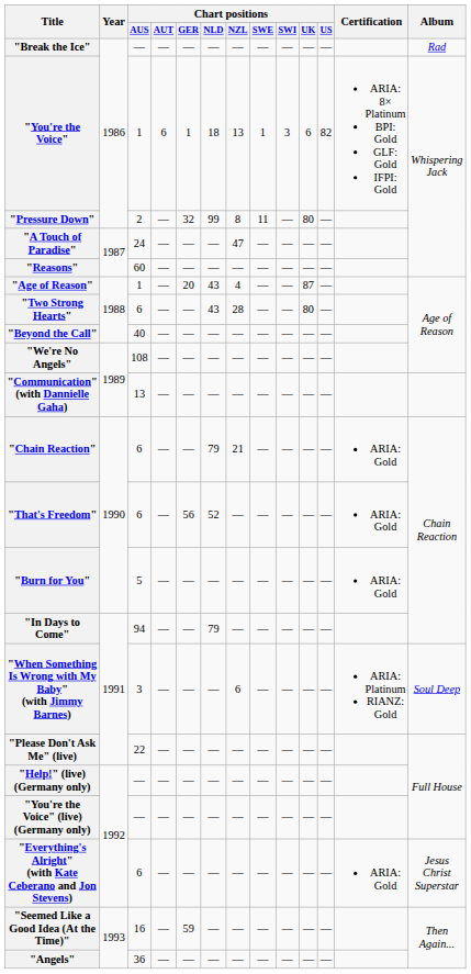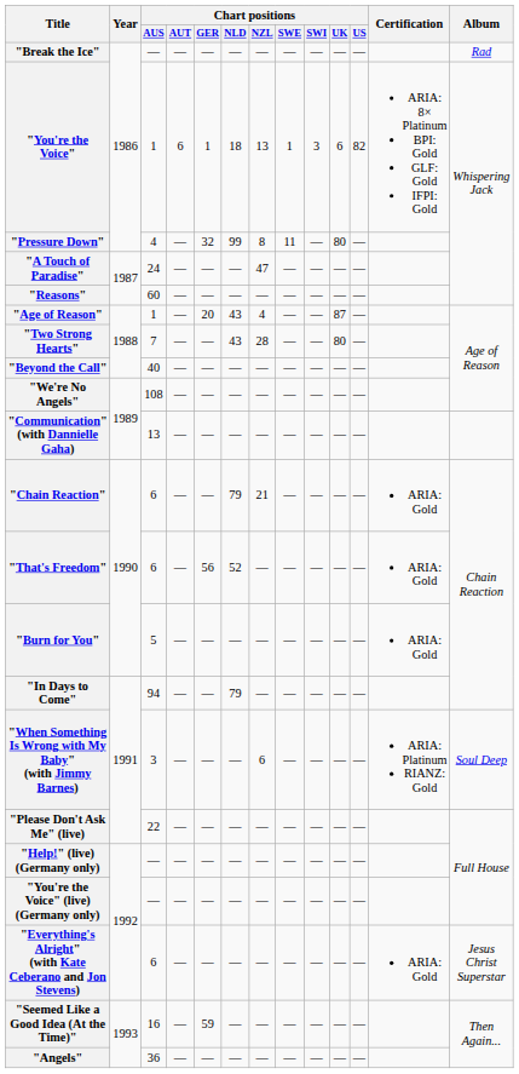 <table class="wikitable plainrowheaders" style="text-align:center;">
 <tr>
 <th rowspan="2">Title</th>
 <th rowspan="2">Year</th>
 <th colspan="9">Chart positions</th>
 <th rowspan="2">Certification</th>
 <th rowspan="2">Album</th>
 </tr>
 <tr>
 <th scope="col" style="width:3em;font-size:85%;"><a href='#'>AUS</a><br></th>
 <th scope="col" style="width:3em;font-size:85%;"><a href='#'>AUT</a><br></th>
 <th scope="col" style="width:3em;font-size:85%;"><a href='#'>GER</a><br></th>
 <th scope="col" style="width:3em;font-size:85%;"><a href='#'>NLD</a><br></th>
 <th scope="col" style="width:3em;font-size:85%;"><a href='#'>NZL</a><br></th>
 <th scope="col" style="width:3em;font-size:85%;"><a href='#'>SWE</a><br></th>
 <th scope="col" style="width:3em;font-size:85%;"><a href='#'>SWI</a><br></th>
 <th scope="col" style="width:3em;font-size:85%;"><a href='#'>UK</a><br></th>
 <th scope="col" style="width:3em;font-size:85%;"><a href='#'>US</a><br></th>
 </tr>
 <tr>
 <th scope="row">"Break the Ice"</th>
 <td rowspan="3">1986</td>
 <td>—</td>
 <td>—</td>
 <td>—</td>
 <td>—</td>
 <td>—</td>
 <td>—</td>
 <td>—</td>
 <td>—</td>
 <td>—</td>
 <td></td>
 <td><em><a href='#'>Rad</a></em></td>
 </tr>
 <tr>
 <th scope="row">"<a href='#'>You're the Voice</a>"</th>
 <td>1</td>
 <td>6</td>
 <td>1</td>
 <td>18</td>
 <td>13</td>
 <td>1</td>
 <td>3</td>
 <td>6</td>
 <td>82</td>
 <td><br><ul><li>ARIA: 8× Platinum</li><li>BPI: Gold</li><li>GLF: Gold</li><li>IFPI: Gold</li></ul></td>
 <td rowspan="4"><em>Whispering Jack</em></td>
 </tr>
 <tr>
 <th scope="row">"<a href='#'>Pressure Down</a>"</th>
-<td>2</td>
+<td>4</td>
 <td>—</td>
 <td>32</td>
 <td>99</td>
 <td>8</td>
 <td>11</td>
 <td>—</td>
 <td>80</td>
 <td>—</td>
 <td></td>
 </tr>
 <tr>
 <th scope="row">"<a href='#'>A Touch of Paradise</a>"</th>
 <td rowspan="2">1987</td>
 <td>24</td>
 <td>—</td>
 <td>—</td>
 <td>—</td>
 <td>47</td>
 <td>—</td>
 <td>—</td>
 <td>—</td>
 <td>—</td>
 <td></td>
 </tr>
 <tr>
 <th scope="row">"<a href='#'>Reasons</a>"</th>
 <td>60</td>
 <td>—</td>
 <td>—</td>
 <td>—</td>
 <td>—</td>
 <td>—</td>
 <td>—</td>
 <td>—</td>
 <td>—</td>
 <td></td>
 </tr>
 <tr>
 <th scope="row">"<a href='#'>Age of Reason</a>"</th>
 <td rowspan="3">1988</td>
 <td>1</td>
 <td>—</td>
 <td>20</td>
 <td>43</td>
 <td>4</td>
 <td>—</td>
 <td>—</td>
 <td>87</td>
 <td>—</td>
 <td></td>
 <td rowspan="4"><em>Age of Reason</em></td>
 </tr>
 <tr>
 <th scope="row">"<a href='#'>Two Strong Hearts</a>"</th>
-<td>6</td>
+<td>7</td>
 <td>—</td>
 <td>—</td>
 <td>43</td>
 <td>28</td>
 <td>—</td>
 <td>—</td>
 <td>80</td>
 <td>—</td>
 <td></td>
 </tr>
 <tr>
 <th scope="row">"<a href='#'>Beyond the Call</a>"</th>
 <td>40</td>
 <td>—</td>
 <td>—</td>
 <td>—</td>
 <td>—</td>
 <td>—</td>
 <td>—</td>
 <td>—</td>
 <td>—</td>
 <td></td>
 </tr>
 <tr>
 <th scope="row">"We're No Angels"</th>
 <td rowspan="2">1989</td>
 <td>108</td>
 <td>—</td>
 <td>—</td>
 <td>—</td>
 <td>—</td>
 <td>—</td>
 <td>—</td>
 <td>—</td>
 <td>—</td>
 <td></td>
 </tr>
 <tr>
 <th scope="row">"<a href='#'>Communication</a>" <br> (with <a href='#'>Dannielle Gaha</a>)</th>
 <td>13</td>
 <td>—</td>
 <td>—</td>
 <td>—</td>
 <td>—</td>
 <td>—</td>
 <td>—</td>
 <td>—</td>
 <td>—</td>
 <td></td>
 <td></td>
 </tr>
 <tr>
 <th scope="row">"<a href='#'>Chain Reaction</a>"</th>
 <td rowspan="3">1990</td>
 <td>6</td>
 <td>—</td>
 <td>—</td>
 <td>79</td>
 <td>21</td>
 <td>—</td>
 <td>—</td>
 <td>—</td>
 <td>—</td>
 <td><br><ul><li>ARIA: Gold</li></ul></td>
 <td rowspan="4"><em>Chain Reaction</em></td>
 </tr>
 <tr>
 <th scope="row">"<a href='#'>That's Freedom</a>"</th>
 <td>6</td>
 <td>—</td>
 <td>56</td>
 <td>52</td>
 <td>—</td>
 <td>—</td>
 <td>—</td>
 <td>—</td>
 <td>—</td>
 <td><br><ul><li>ARIA: Gold</li></ul></td>
 </tr>
 <tr>
 <th scope="row">"<a href='#'>Burn for You</a>"</th>
 <td>5</td>
 <td>—</td>
 <td>—</td>
 <td>—</td>
 <td>—</td>
 <td>—</td>
 <td>—</td>
 <td>—</td>
 <td>—</td>
 <td><br><ul><li>ARIA: Gold</li></ul></td>
 </tr>
 <tr>
 <th scope="row">"In Days to Come"</th>
 <td rowspan="3">1991</td>
 <td>94</td>
 <td>—</td>
 <td>—</td>
 <td>79</td>
 <td>—</td>
 <td>—</td>
 <td>—</td>
 <td>—</td>
 <td>—</td>
 <td></td>
 </tr>
 <tr>
 <th scope="row">"<a href='#'>When Something Is Wrong with My Baby</a>" <br> (with <a href='#'>Jimmy Barnes</a>)</th>
 <td>3</td>
 <td>—</td>
 <td>—</td>
 <td>—</td>
 <td>6</td>
 <td>—</td>
 <td>—</td>
 <td>—</td>
 <td>—</td>
 <td><br><ul><li>ARIA: Platinum</li><li>RIANZ: Gold</li></ul></td>
 <td><em><a href='#'>Soul Deep</a></em></td>
 </tr>
 <tr>
 <th scope="row">"Please Don't Ask Me" (live)</th>
 <td>22</td>
 <td>—</td>
 <td>—</td>
 <td>—</td>
 <td>—</td>
 <td>—</td>
 <td>—</td>
 <td>—</td>
 <td>—</td>
 <td></td>
 <td rowspan="3"><em>Full House</em></td>
 </tr>
 <tr>
 <th scope="row">"<a href='#'>Help!</a>" (live) <br> (Germany only)</th>
 <td rowspan="3">1992</td>
 <td>—</td>
 <td>—</td>
 <td>—</td>
 <td>—</td>
 <td>—</td>
 <td>—</td>
 <td>—</td>
 <td>—</td>
 <td>—</td>
 <td></td>
 </tr>
 <tr>
 <th scope="row">"You're the Voice" (live) <br> (Germany only)</th>
 <td>—</td>
 <td>—</td>
 <td>—</td>
 <td>—</td>
 <td>—</td>
 <td>—</td>
 <td>—</td>
 <td>—</td>
 <td>—</td>
 <td></td>
 </tr>
 <tr>
 <th scope="row">"<a href='#'>Everything's Alright</a>" <br> (with <a href='#'>Kate Ceberano</a> and <a href='#'>Jon Stevens</a>)</th>
 <td>6</td>
 <td>—</td>
 <td>—</td>
 <td>—</td>
 <td>—</td>
 <td>—</td>
 <td>—</td>
 <td>—</td>
 <td>—</td>
 <td><br><ul><li>ARIA: Gold</li></ul></td>
 <td><em>Jesus Christ Superstar</em></td>
 </tr>
 <tr>
 <th scope="row">"Seemed Like a Good Idea (At the Time)"</th>
 <td rowspan="2">1993</td>
 <td>16</td>
 <td>—</td>
 <td>59</td>
 <td>—</td>
 <td>—</td>
 <td>—</td>
 <td>—</td>
 <td>—</td>
 <td>—</td>
 <td></td>
 <td rowspan="2"><em>Then Again...</em></td>
 </tr>
 <tr>
 <th scope="row">"Angels"</th>
 <td>36</td>
 <td>—</td>
 <td>—</td>
 <td>—</td>
 <td>—</td>
 <td>—</td>
 <td>—</td>
 <td>—</td>
 <td>—</td>
 <td></td>
 </tr>
 </table>
